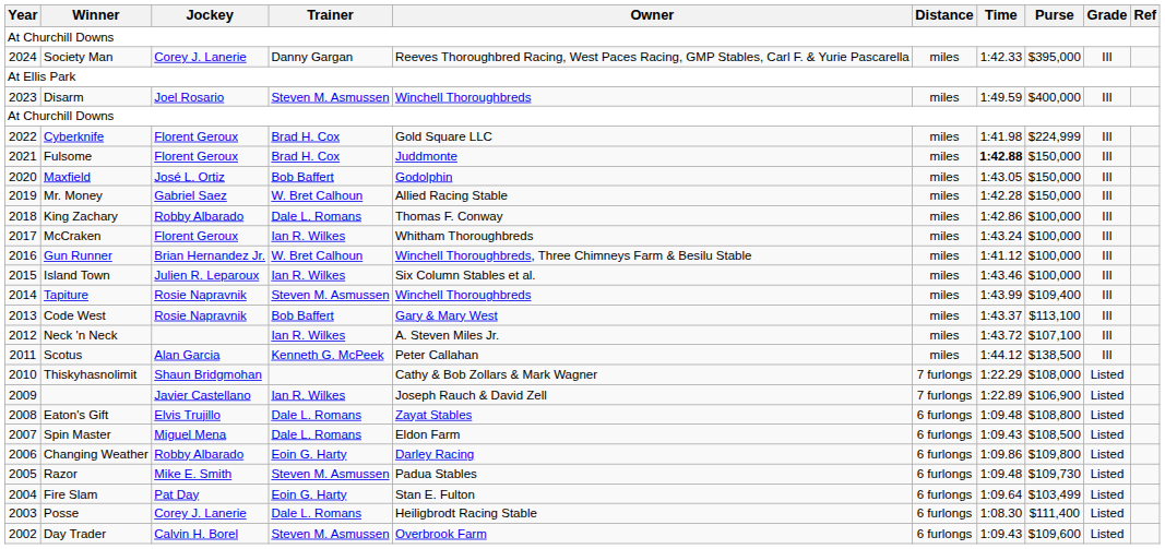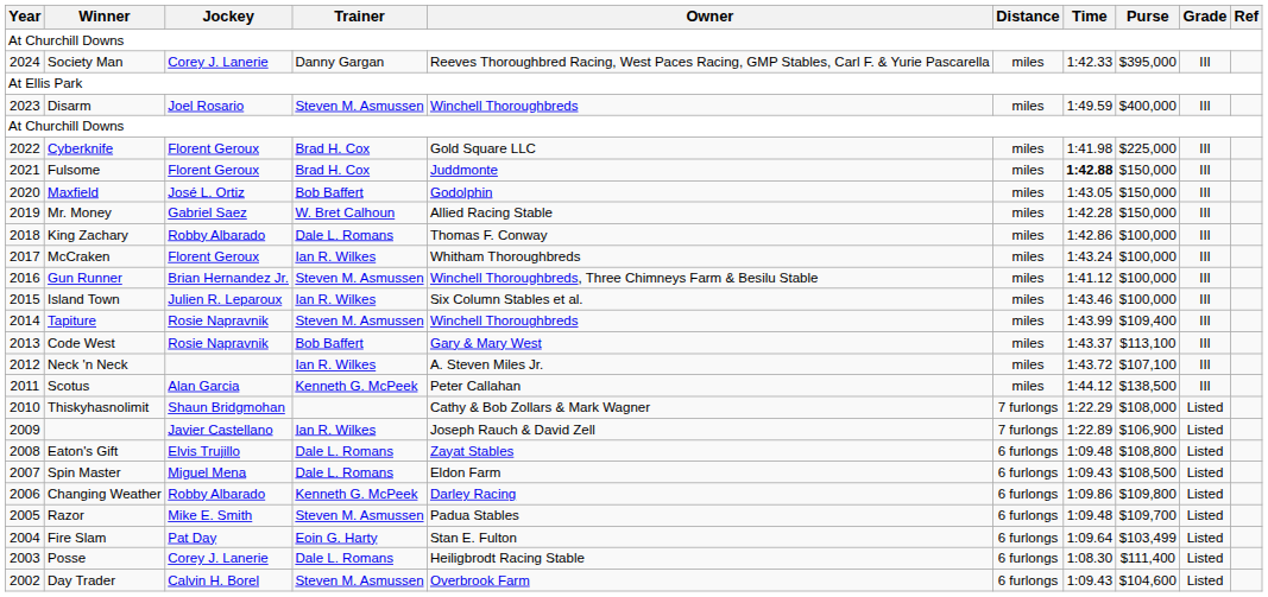 <table class="wikitable sortable">
 <tr>
 <th>Year</th>
 <th>Winner</th>
 <th>Jockey</th>
 <th>Trainer</th>
 <th>Owner</th>
 <th>Distance</th>
 <th>Time</th>
 <th>Purse</th>
 <th>Grade</th>
 <th>Ref</th>
 </tr>
 <tr style="font-size:90%; background-color:white">
 <td align="left" colspan=11>At Churchill Downs</td>
 </tr>
 <tr style="font-size:90%;">
 <td align=center>2024</td>
 <td>Society Man</td>
 <td><a href='#'>Corey J. Lanerie</a></td>
 <td>Danny Gargan</td>
 <td>Reeves Thoroughbred Racing, West Paces Racing, GMP Stables, Carl F. & Yurie Pascarella</td>
 <td align=center> miles</td>
 <td align=center>1:42.33</td>
 <td align=center>$395,000</td>
 <td align=center>III</td>
 <td></td>
 </tr>
 <tr style="font-size:90%; background-color:white">
 <td align="left" colspan=11>At Ellis Park</td>
 </tr>
 <tr style="font-size:90%;">
 <td align=center>2023</td>
 <td>Disarm</td>
 <td><a href='#'>Joel Rosario</a></td>
 <td><a href='#'>Steven M. Asmussen</a></td>
 <td><a href='#'>Winchell Thoroughbreds</a></td>
 <td align=center> miles</td>
 <td align=center>1:49.59</td>
 <td align=center>$400,000</td>
 <td align=center>III</td>
 <td></td>
 </tr>
 <tr style="font-size:90%; background-color:white">
 <td align="left" colspan=11>At Churchill Downs</td>
 </tr>
 <tr style="font-size:90%;">
 <td align=center>2022</td>
 <td><a href='#'>Cyberknife</a></td>
 <td><a href='#'>Florent Geroux</a></td>
 <td><a href='#'>Brad H. Cox</a></td>
 <td>Gold Square LLC</td>
 <td align=center> miles</td>
 <td align=center>1:41.98</td>
-<td align=center>$224,999</td>
+<td align=center>$225,000</td>
 <td align=center>III</td>
 <td></td>
 </tr>
 <tr style="font-size:90%;">
 <td align=center>2021</td>
 <td>Fulsome</td>
 <td><a href='#'>Florent Geroux</a></td>
 <td><a href='#'>Brad H. Cox</a></td>
 <td><a href='#'>Juddmonte</a></td>
 <td align=center> miles</td>
 <td align=center><strong>1:42.88</strong></td>
 <td align=center>$150,000</td>
 <td align=center>III</td>
 <td></td>
 </tr>
 <tr style="font-size:90%;">
 <td align=center>2020</td>
 <td><a href='#'> Maxfield</a></td>
 <td><a href='#'>José L. Ortiz</a></td>
 <td><a href='#'>Bob Baffert</a></td>
 <td><a href='#'>Godolphin</a></td>
 <td align=center> miles</td>
 <td align=center>1:43.05</td>
 <td align=center>$150,000</td>
 <td align=center>III</td>
 <td></td>
 </tr>
 <tr style="font-size:90%;">
 <td align=center>2019</td>
 <td>Mr. Money</td>
 <td><a href='#'>Gabriel Saez</a></td>
 <td><a href='#'>W. Bret Calhoun</a></td>
 <td>Allied Racing Stable</td>
 <td align=center> miles</td>
 <td align=center>1:42.28</td>
 <td align=center>$150,000</td>
 <td align=center>III</td>
 <td></td>
 </tr>
 <tr style="font-size:90%;">
 <td align=center>2018</td>
 <td>King Zachary</td>
 <td><a href='#'>Robby Albarado</a></td>
 <td><a href='#'>Dale L. Romans</a></td>
 <td>Thomas F. Conway</td>
 <td align=center> miles</td>
 <td align=center>1:42.86</td>
 <td align=center>$100,000</td>
 <td align=center>III</td>
 <td></td>
 </tr>
 <tr style="font-size:90%;">
 <td align=center>2017</td>
 <td>McCraken</td>
 <td><a href='#'>Florent Geroux</a></td>
 <td><a href='#'>Ian R. Wilkes</a></td>
 <td>Whitham Thoroughbreds</td>
 <td align=center> miles</td>
 <td align=center>1:43.24</td>
 <td align=center>$100,000</td>
 <td align=center>III</td>
 <td></td>
 </tr>
 <tr style="font-size:90%;">
 <td align=center>2016</td>
 <td><a href='#'>Gun Runner</a></td>
 <td><a href='#'>Brian Hernandez Jr.</a></td>
-<td><a href='#'>W. Bret Calhoun</a></td>
+<td><a href='#'>Steven M. Asmussen</a></td>
 <td><a href='#'>Winchell Thoroughbreds</a>, Three Chimneys Farm & Besilu Stable</td>
 <td align=center> miles</td>
 <td align=center>1:41.12</td>
 <td align=center>$100,000</td>
 <td align=center>III</td>
 <td></td>
 </tr>
 <tr style="font-size:90%;">
 <td align=center>2015</td>
 <td>Island Town</td>
 <td><a href='#'>Julien R. Leparoux</a></td>
 <td><a href='#'>Ian R. Wilkes</a></td>
 <td>Six Column Stables et al.</td>
 <td align=center> miles</td>
 <td align=center>1:43.46</td>
 <td align=center>$100,000</td>
 <td align=center>III</td>
 <td></td>
 </tr>
 <tr style="font-size:90%;">
 <td align=center>2014</td>
 <td><a href='#'>Tapiture</a></td>
 <td><a href='#'>Rosie Napravnik</a></td>
 <td><a href='#'>Steven M. Asmussen</a></td>
 <td><a href='#'>Winchell Thoroughbreds</a></td>
 <td align=center> miles</td>
 <td align=center>1:43.99</td>
 <td align=center>$109,400</td>
 <td align=center>III</td>
 <td></td>
 </tr>
 <tr style="font-size:90%;">
 <td align=center>2013</td>
 <td>Code West</td>
 <td><a href='#'>Rosie Napravnik</a></td>
 <td><a href='#'>Bob Baffert</a></td>
 <td><a href='#'>Gary & Mary West</a></td>
 <td align=center> miles</td>
 <td align=center>1:43.37</td>
 <td align=center>$113,100</td>
 <td align=center>III</td>
 <td></td>
 </tr>
 <tr style="font-size:90%;">
 <td align=center>2012</td>
 <td>Neck 'n Neck</td>
 <td></td>
 <td><a href='#'>Ian R. Wilkes</a></td>
 <td>A. Steven Miles Jr.</td>
 <td align=center> miles</td>
 <td align=center>1:43.72</td>
 <td align=center>$107,100</td>
 <td align=center>III</td>
 <td></td>
 </tr>
 <tr style="font-size:90%;">
 <td align=center>2011</td>
 <td>Scotus</td>
 <td><a href='#'>Alan Garcia</a></td>
 <td><a href='#'>Kenneth G. McPeek</a></td>
 <td>Peter Callahan</td>
 <td align=center> miles</td>
 <td align=center>1:44.12</td>
 <td align=center>$138,500</td>
 <td align=center>III</td>
 <td></td>
 </tr>
 <tr style="font-size:90%;">
 <td align=center>2010</td>
 <td>Thiskyhasnolimit</td>
 <td><a href='#'>Shaun Bridgmohan</a></td>
 <td></td>
 <td>Cathy & Bob Zollars & Mark Wagner</td>
 <td align=center>7 furlongs</td>
 <td align=center>1:22.29</td>
 <td align=center>$108,000</td>
 <td align=center>Listed</td>
 <td></td>
 </tr>
 <tr style="font-size:90%;">
 <td align=center>2009</td>
 <td></td>
 <td><a href='#'>Javier Castellano</a></td>
 <td><a href='#'>Ian R. Wilkes</a></td>
 <td>Joseph Rauch & David Zell</td>
 <td align=center>7 furlongs</td>
 <td align=center>1:22.89</td>
 <td align=center>$106,900</td>
 <td align=center>Listed</td>
 <td></td>
 </tr>
 <tr style="font-size:90%;">
 <td align=center>2008</td>
 <td>Eaton's Gift</td>
 <td><a href='#'>Elvis Trujillo</a></td>
 <td><a href='#'>Dale L. Romans</a></td>
 <td><a href='#'>Zayat Stables</a></td>
 <td align=center>6 furlongs</td>
 <td align=center>1:09.48</td>
 <td align=center>$108,800</td>
 <td align=center>Listed</td>
 <td></td>
 </tr>
 <tr style="font-size:90%;">
 <td align=center>2007</td>
 <td>Spin Master</td>
 <td><a href='#'>Miguel Mena</a></td>
 <td><a href='#'>Dale L. Romans</a></td>
 <td>Eldon Farm</td>
 <td align=center>6 furlongs</td>
 <td align=center>1:09.43</td>
 <td align=center>$108,500</td>
 <td align=center>Listed</td>
 <td></td>
 </tr>
 <tr style="font-size:90%;">
 <td align=center>2006</td>
 <td>Changing Weather</td>
 <td><a href='#'>Robby Albarado</a></td>
-<td><a href='#'>Eoin G. Harty</a></td>
+<td><a href='#'>Kenneth G. McPeek</a></td>
 <td><a href='#'>Darley Racing</a></td>
 <td align=center>6 furlongs</td>
 <td align=center>1:09.86</td>
 <td align=center>$109,800</td>
 <td align=center>Listed</td>
 <td></td>
 </tr>
 <tr style="font-size:90%;">
 <td align=center>2005</td>
 <td>Razor</td>
 <td><a href='#'>Mike E. Smith</a></td>
 <td><a href='#'>Steven M. Asmussen</a></td>
 <td>Padua Stables</td>
 <td align=center>6 furlongs</td>
 <td align=center>1:09.48</td>
-<td align=center>$109,730</td>
+<td align=center>$109,700</td>
 <td align=center>Listed</td>
 <td></td>
 </tr>
 <tr style="font-size:90%;">
 <td align=center>2004</td>
 <td>Fire Slam</td>
 <td><a href='#'>Pat Day</a></td>
 <td><a href='#'>Eoin G. Harty</a></td>
 <td>Stan E. Fulton</td>
 <td align=center>6 furlongs</td>
 <td align=center>1:09.64</td>
 <td align=center>$103,499</td>
 <td align=center>Listed</td>
 <td></td>
 </tr>
 <tr style="font-size:90%;">
 <td align=center>2003</td>
 <td>Posse</td>
 <td><a href='#'>Corey J. Lanerie</a></td>
 <td><a href='#'>Dale L. Romans</a></td>
 <td>Heiligbrodt Racing Stable</td>
 <td align=center>6 furlongs</td>
 <td align=center>1:08.30</td>
 <td align=center>$111,400</td>
 <td align=center>Listed</td>
 <td></td>
 </tr>
 <tr style="font-size:90%;">
 <td align=center>2002</td>
 <td>Day Trader</td>
 <td><a href='#'>Calvin H. Borel</a></td>
 <td><a href='#'>Steven M. Asmussen</a></td>
 <td><a href='#'>Overbrook Farm</a></td>
 <td align=center>6 furlongs</td>
 <td align=center>1:09.43</td>
-<td align=center>$109,600</td>
+<td align=center>$104,600</td>
 <td align=center>Listed</td>
 <td></td>
 </tr>
 </table>
